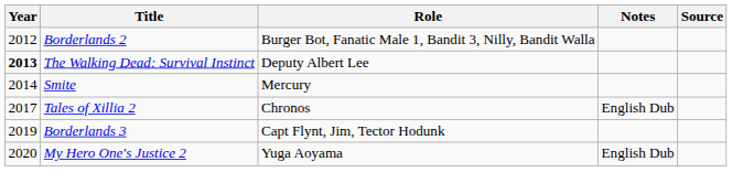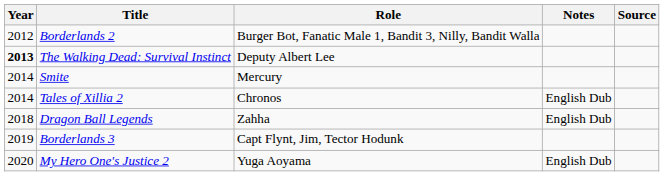 <table class="wikitable sortable plainrowheaders">
 <tr>
 <th>Year</th>
 <th>Title</th>
 <th>Role</th>
 <th class="unsortable">Notes</th>
 <th class="unsortable">Source</th>
 </tr>
 <tr>
 <td>2012</td>
 <td><em><a href='#'>Borderlands 2</a></em></td>
 <td>Burger Bot, Fanatic Male 1, Bandit 3, Nilly, Bandit Walla</td>
 <td></td>
 <td></td>
 </tr>
 <tr>
 <td><strong>2013</strong></td>
 <td><em><a href='#'>The Walking Dead: Survival Instinct</a></em></td>
 <td>Deputy Albert Lee</td>
 <td></td>
 <td></td>
 </tr>
 <tr>
 <td>2014</td>
 <td><em><a href='#'>Smite</a></em></td>
 <td>Mercury</td>
 <td></td>
 <td></td>
 </tr>
 <tr>
-<td>2017</td>
+<td>2014</td>
 <td><em><a href='#'>Tales of Xillia 2</a></em></td>
 <td>Chronos</td>
+<td>English Dub</td>
+<td></td>
+</tr>
+<tr>
+<td>2018</td>
+<td><em><a href='#'>Dragon Ball Legends</a></em></td>
+<td>Zahha</td>
 <td>English Dub</td>
 <td></td>
 </tr>
 <tr>
 <td>2019</td>
 <td><em><a href='#'>Borderlands 3</a></em></td>
 <td>Capt Flynt, Jim, Tector Hodunk</td>
 <td></td>
 <td></td>
 </tr>
 <tr>
 <td>2020</td>
 <td><em><a href='#'>My Hero One's Justice 2</a></em></td>
 <td>Yuga Aoyama</td>
 <td>English Dub</td>
 <td></td>
 </tr>
 </table>
